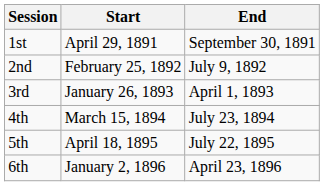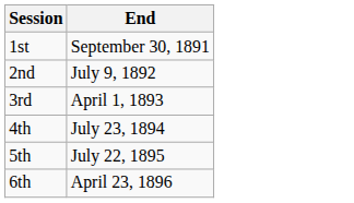 <table class="wikitable">
 <tr>
 <th>Session</th>
-<th>Start</th>
 <th>End</th>
 </tr>
 <tr>
 <td>1st</td>
-<td>April 29, 1891</td>
 <td>September 30, 1891</td>
 </tr>
 <tr>
 <td>2nd</td>
-<td>February 25, 1892</td>
 <td>July 9, 1892</td>
 </tr>
 <tr>
 <td>3rd</td>
-<td>January 26, 1893</td>
 <td>April 1, 1893</td>
 </tr>
 <tr>
 <td>4th</td>
-<td>March 15, 1894</td>
 <td>July 23, 1894</td>
 </tr>
 <tr>
 <td>5th</td>
-<td>April 18, 1895</td>
 <td>July 22, 1895</td>
 </tr>
 <tr>
 <td>6th</td>
-<td>January 2, 1896</td>
 <td>April 23, 1896</td>
 </tr>
 </table>
